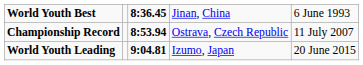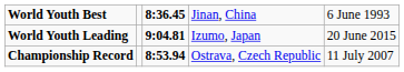 <table class="wikitable">
 <tr>
 <td><strong>World Youth Best</strong></td>
 <td></td>
 <td><strong>8:36.45</strong></td>
 <td><a href='#'>Jinan</a>, <a href='#'>China</a></td>
 <td>6 June 1993</td>
 </tr>
 <tr>
+<td><strong>World Youth Leading</strong></td>
+<td></td>
+<td><strong>9:04.81</strong></td>
+<td><a href='#'>Izumo</a>, <a href='#'>Japan</a></td>
+<td>20 June 2015</td>
+</tr>
+<tr>
 <td><strong>Championship Record</strong></td>
 <td></td>
 <td><strong>8:53.94</strong></td>
 <td><a href='#'>Ostrava</a>, <a href='#'>Czech Republic</a></td>
 <td>11 July 2007</td>
 </tr>
-<tr>
-<td><strong>World Youth Leading</strong></td>
-<td></td>
-<td><strong>9:04.81</strong></td>
-<td><a href='#'>Izumo</a>, <a href='#'>Japan</a></td>
-<td>20 June 2015</td>
-</tr>
 </table>
